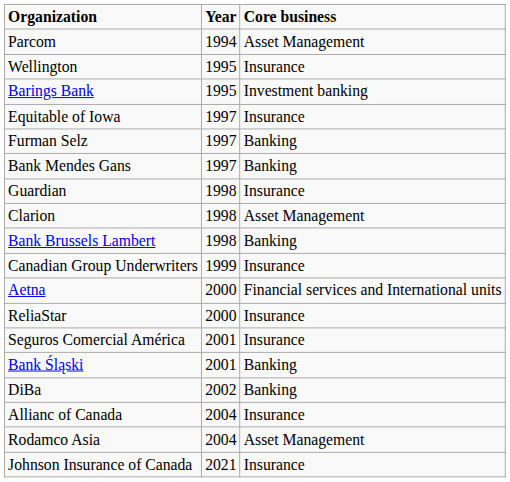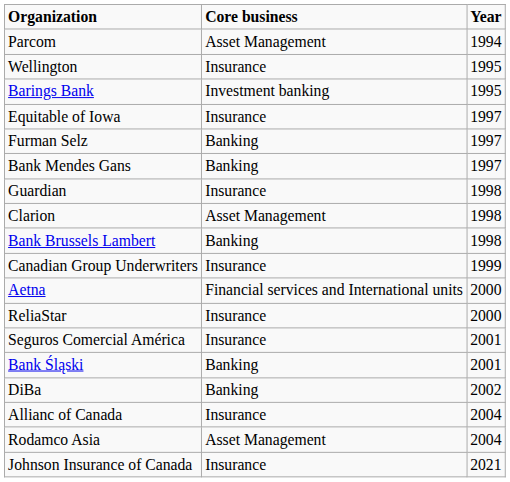 <table class="wikitable sortable">
 <tr>
 <td><strong>Organization</strong></td>
+<td><strong>Core business</strong></td>
 <td><strong>Year</strong></td>
-<td><strong>Core business</strong></td>
 </tr>
 <tr>
 <td>Parcom</td>
+<td>Asset Management</td>
 <td>1994</td>
-<td>Asset Management</td>
 </tr>
 <tr>
 <td>Wellington</td>
+<td>Insurance</td>
 <td>1995</td>
-<td>Insurance</td>
 </tr>
 <tr>
 <td><a href='#'>Barings Bank</a></td>
+<td>Investment banking</td>
 <td>1995</td>
-<td>Investment banking</td>
 </tr>
 <tr>
 <td>Equitable of Iowa</td>
+<td>Insurance</td>
 <td>1997</td>
-<td>Insurance</td>
 </tr>
 <tr>
 <td>Furman Selz</td>
+<td>Banking</td>
 <td>1997</td>
-<td>Banking</td>
 </tr>
 <tr>
 <td>Bank Mendes Gans</td>
+<td>Banking</td>
 <td>1997</td>
-<td>Banking</td>
 </tr>
 <tr>
 <td>Guardian</td>
+<td>Insurance</td>
 <td>1998</td>
-<td>Insurance</td>
 </tr>
 <tr>
 <td>Clarion</td>
+<td>Asset Management</td>
 <td>1998</td>
-<td>Asset Management</td>
 </tr>
 <tr>
 <td><a href='#'>Bank Brussels Lambert</a></td>
+<td>Banking</td>
 <td>1998</td>
-<td>Banking</td>
 </tr>
 <tr>
 <td>Canadian Group Underwriters</td>
+<td>Insurance</td>
 <td>1999</td>
-<td>Insurance</td>
 </tr>
 <tr>
 <td><a href='#'>Aetna</a></td>
+<td>Financial services and International units</td>
 <td>2000</td>
-<td>Financial services and International units</td>
 </tr>
 <tr>
 <td>ReliaStar</td>
+<td>Insurance</td>
 <td>2000</td>
-<td>Insurance</td>
 </tr>
 <tr>
 <td>Seguros Comercial América</td>
+<td>Insurance</td>
 <td>2001</td>
-<td>Insurance</td>
 </tr>
 <tr>
 <td><a href='#'>Bank Śląski</a></td>
+<td>Banking</td>
 <td>2001</td>
-<td>Banking</td>
 </tr>
 <tr>
 <td>DiBa</td>
+<td>Banking</td>
 <td>2002</td>
-<td>Banking</td>
 </tr>
 <tr>
 <td>Allianc of Canada</td>
+<td>Insurance</td>
 <td>2004</td>
-<td>Insurance</td>
 </tr>
 <tr>
 <td>Rodamco Asia</td>
+<td>Asset Management</td>
 <td>2004</td>
-<td>Asset Management</td>
 </tr>
 <tr>
 <td>Johnson Insurance of Canada</td>
+<td>Insurance</td>
 <td>2021</td>
-<td>Insurance</td>
 </tr>
 </table>
